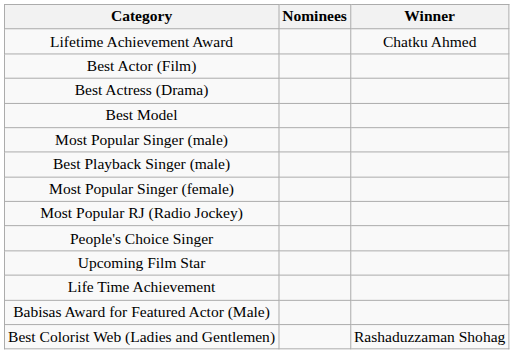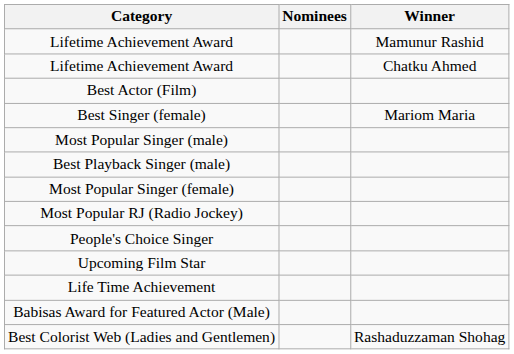 <table class="sortable wikitable"  style="text-align: center">
 <tr>
 <th>Category</th>
 <th>Nominees</th>
 <th>Winner</th>
+</tr>
+<tr>
+<td>Lifetime Achievement Award</td>
+<td></td>
+<td>Mamunur Rashid</td>
 </tr>
 <tr>
 <td>Lifetime Achievement Award</td>
 <td></td>
 <td>Chatku Ahmed</td>
 </tr>
 <tr>
 <td>Best Actor (Film)</td>
 <td></td>
 <td></td>
 </tr>
 <tr>
-<td>Best Actress (Drama)</td>
+<td>Best Singer (female)</td>
 <td></td>
-<td></td>
-</tr>
-<tr>
-<td>Best Model</td>
-<td></td>
-<td></td>
+<td>Mariom Maria</td>
 </tr>
 <tr>
 <td>Most Popular Singer (male)</td>
 <td></td>
 <td></td>
 </tr>
 <tr>
 <td>Best Playback Singer (male)</td>
 <td></td>
 <td></td>
 </tr>
 <tr>
 <td>Most Popular Singer (female)</td>
 <td></td>
 <td></td>
 </tr>
 <tr>
 <td>Most Popular RJ (Radio Jockey)</td>
 <td></td>
 <td></td>
 </tr>
 <tr>
 <td>People's Choice Singer</td>
 <td></td>
 <td></td>
 </tr>
 <tr>
 <td>Upcoming Film Star</td>
 <td></td>
 <td></td>
 </tr>
 <tr>
 <td>Life Time Achievement</td>
 <td></td>
 <td></td>
 </tr>
 <tr>
 <td>Babisas Award for Featured Actor (Male)</td>
 <td></td>
 </tr>
 <tr>
 <td>Best Colorist Web (Ladies and Gentlemen)</td>
 <td></td>
 <td>Rashaduzzaman Shohag</td>
 </tr>
 </table>
